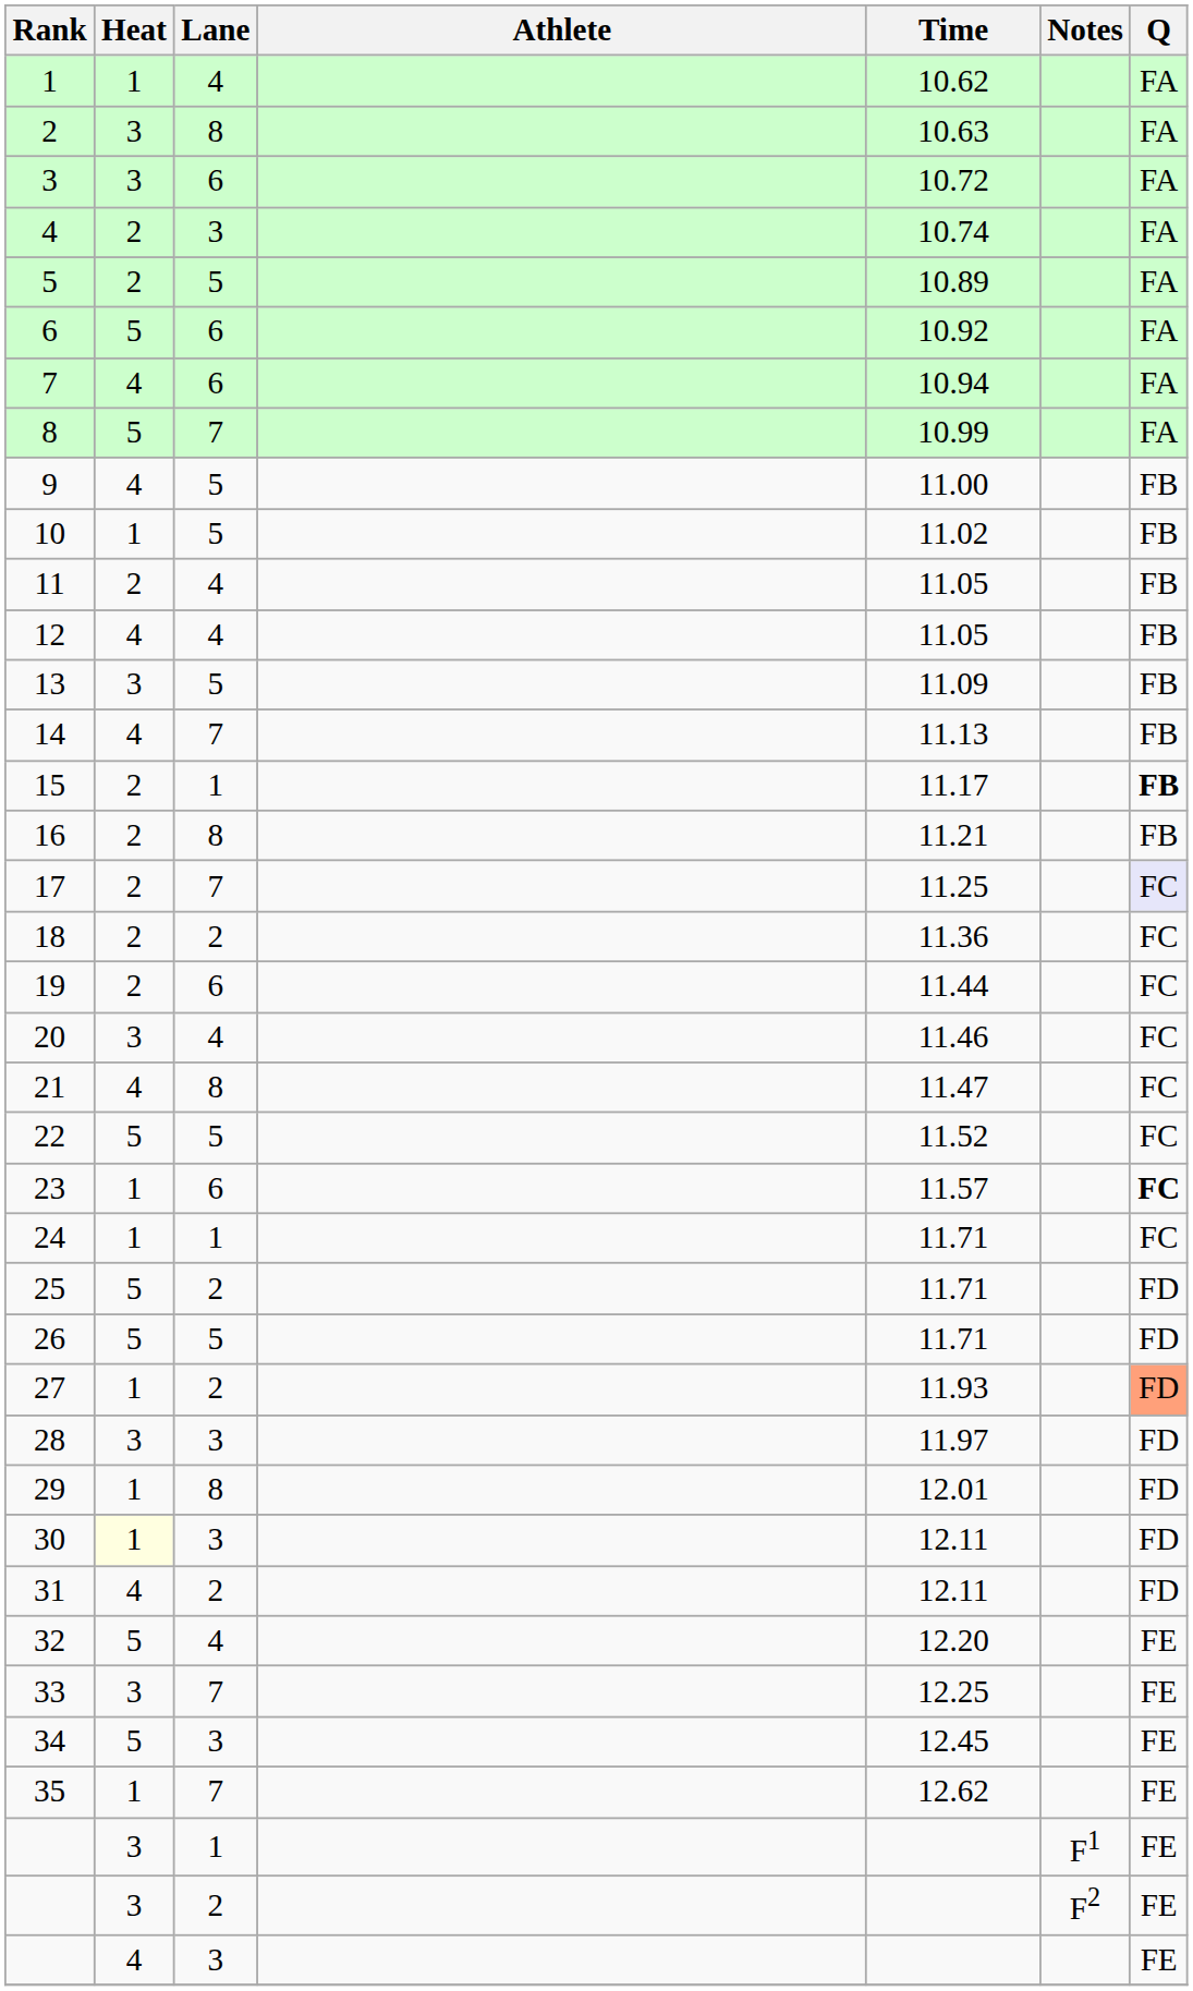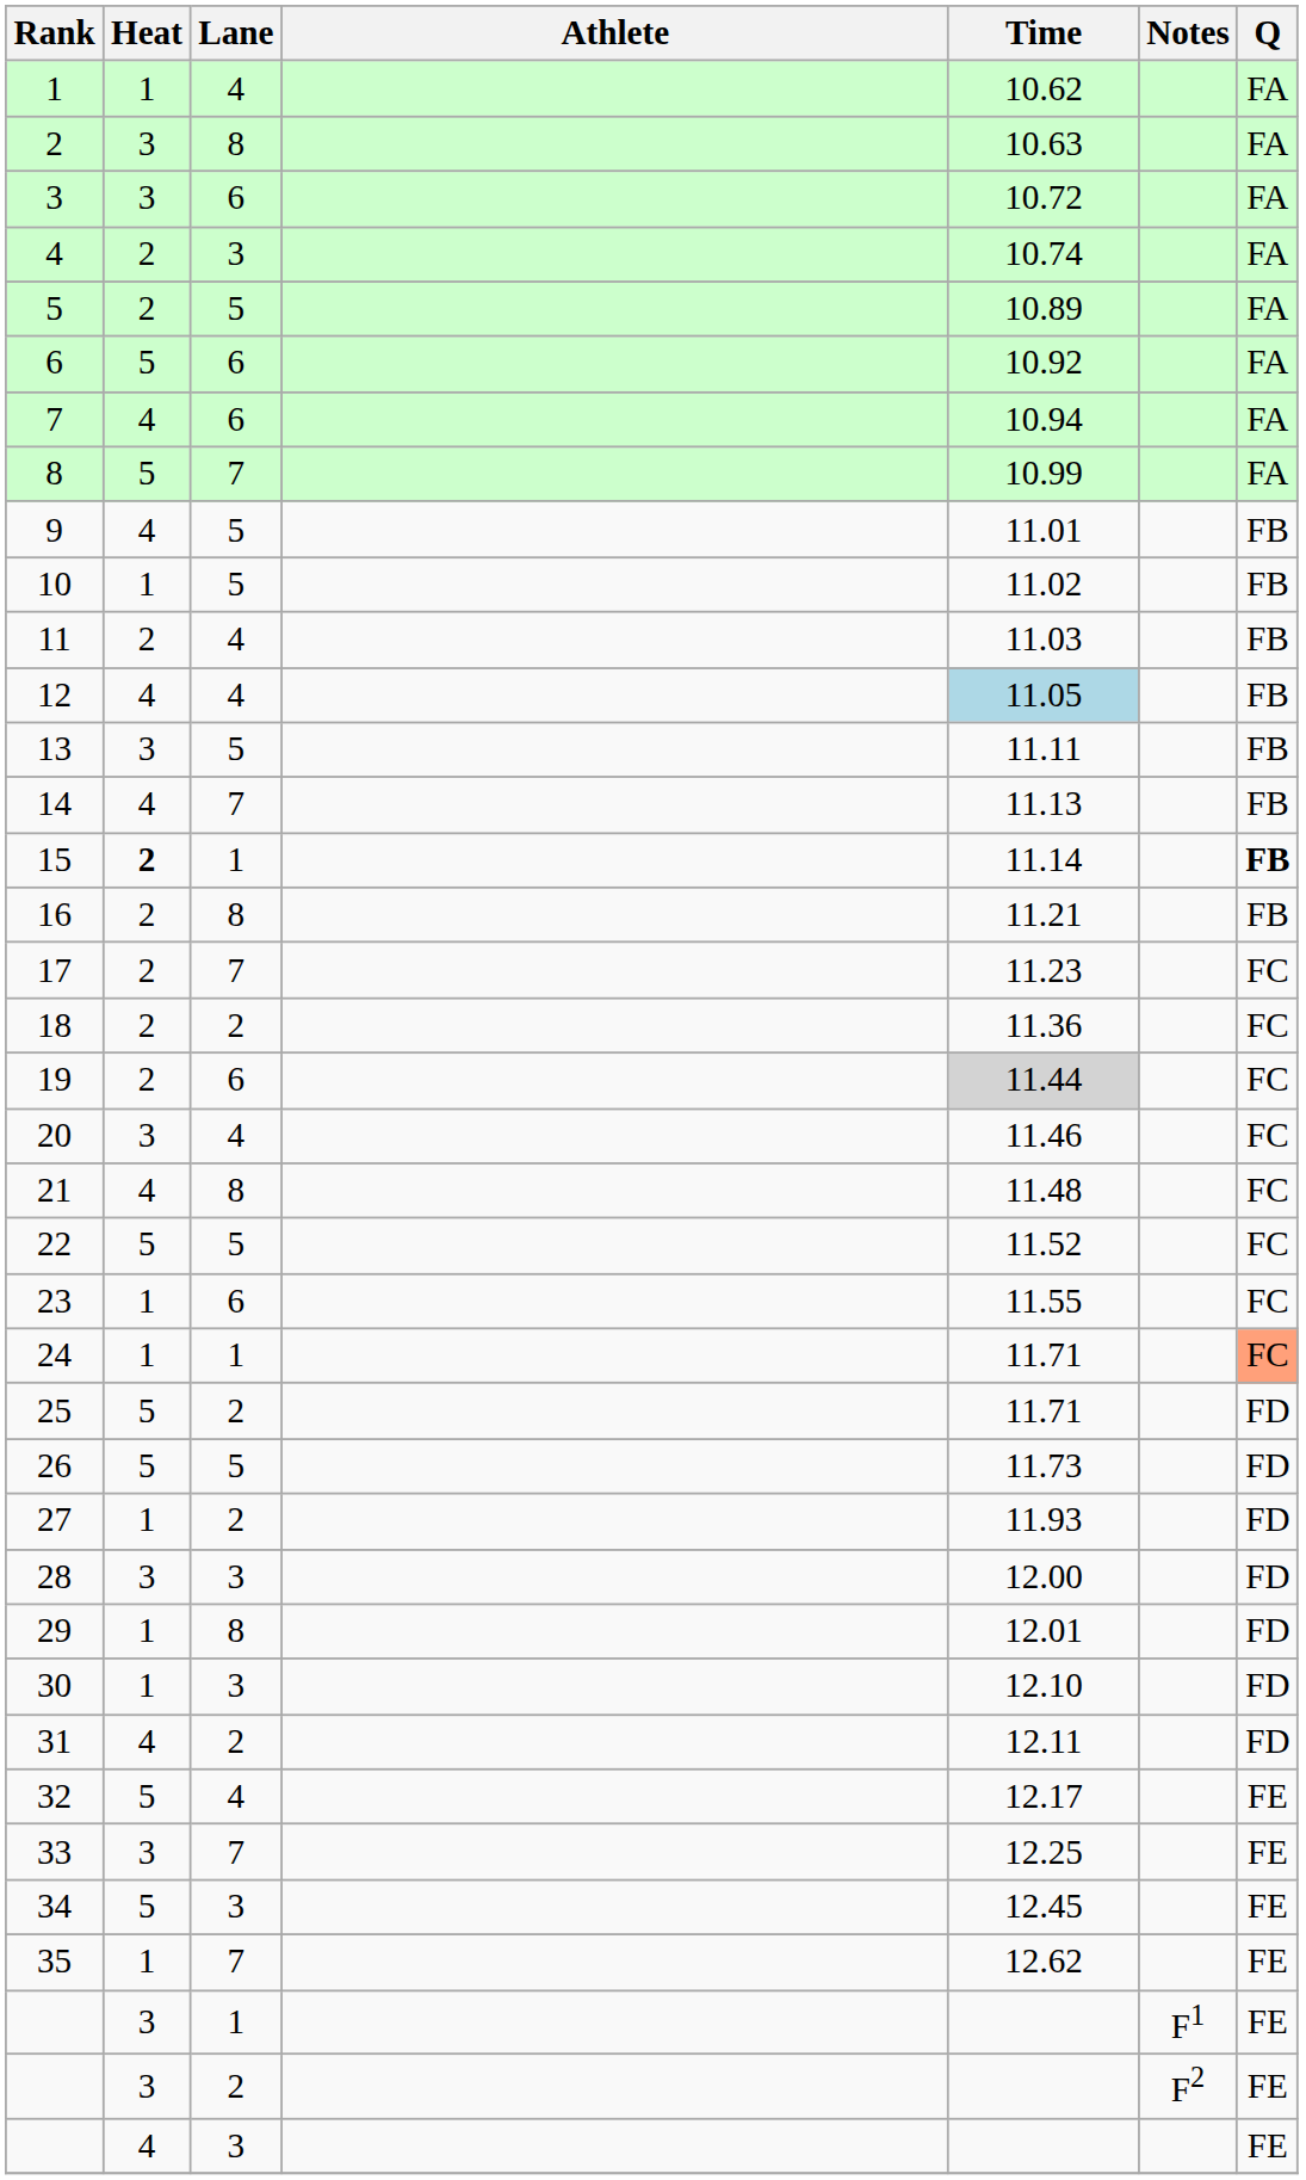 <table class="wikitable sortable" style="text-align:center">
 <tr>
 <th>Rank</th>
 <th>Heat</th>
 <th>Lane</th>
 <th width=300>Athlete</th>
 <th width=80>Time</th>
 <th>Notes</th>
 <th>Q</th>
 </tr>
 <tr bgcolor=ccffcc>
 <td>1</td>
 <td>1</td>
 <td>4</td>
 <td align=left></td>
 <td>10.62</td>
 <td></td>
 <td>FA</td>
 </tr>
 <tr bgcolor=ccffcc>
 <td>2</td>
 <td>3</td>
 <td>8</td>
 <td align=left></td>
 <td>10.63</td>
 <td></td>
 <td>FA</td>
 </tr>
 <tr bgcolor=ccffcc>
 <td>3</td>
 <td>3</td>
 <td>6</td>
 <td align=left></td>
 <td>10.72</td>
 <td></td>
 <td>FA</td>
 </tr>
 <tr bgcolor=ccffcc>
 <td>4</td>
 <td>2</td>
 <td>3</td>
 <td align=left></td>
 <td>10.74</td>
 <td></td>
 <td>FA</td>
 </tr>
 <tr bgcolor=ccffcc>
 <td>5</td>
 <td>2</td>
 <td>5</td>
 <td align=left></td>
 <td>10.89</td>
 <td></td>
 <td>FA</td>
 </tr>
 <tr bgcolor=ccffcc>
 <td>6</td>
 <td>5</td>
 <td>6</td>
 <td align=left></td>
 <td>10.92</td>
 <td></td>
 <td>FA</td>
 </tr>
 <tr bgcolor=ccffcc>
 <td>7</td>
 <td>4</td>
 <td>6</td>
 <td align=left></td>
 <td>10.94</td>
 <td></td>
 <td>FA</td>
 </tr>
 <tr bgcolor=ccffcc>
 <td>8</td>
 <td>5</td>
 <td>7</td>
 <td align=left></td>
 <td>10.99</td>
 <td></td>
 <td>FA</td>
 </tr>
 <tr>
 <td>9</td>
 <td>4</td>
 <td>5</td>
 <td align=left></td>
-<td>11.00</td>
+<td>11.01</td>
 <td></td>
 <td>FB</td>
 </tr>
 <tr>
 <td>10</td>
 <td>1</td>
 <td>5</td>
 <td align=left></td>
 <td>11.02</td>
 <td></td>
 <td>FB</td>
 </tr>
 <tr>
 <td>11</td>
 <td>2</td>
 <td>4</td>
 <td align=left></td>
-<td>11.05</td>
+<td>11.03</td>
 <td></td>
 <td>FB</td>
 </tr>
 <tr>
 <td>12</td>
 <td>4</td>
 <td>4</td>
 <td align=left></td>
-<td>11.05</td>
+<td style="background: lightblue;">11.05</td>
 <td></td>
 <td>FB</td>
 </tr>
 <tr>
 <td>13</td>
 <td>3</td>
 <td>5</td>
 <td align=left></td>
-<td>11.09</td>
+<td>11.11</td>
 <td></td>
 <td>FB</td>
 </tr>
 <tr>
 <td>14</td>
 <td>4</td>
 <td>7</td>
 <td align=left></td>
 <td>11.13</td>
 <td></td>
 <td>FB</td>
 </tr>
 <tr>
 <td>15</td>
-<td>2</td>
+<td><strong>2</strong></td>
 <td>1</td>
 <td align=left></td>
-<td>11.17</td>
+<td>11.14</td>
 <td></td>
 <td><strong>FB</strong></td>
 </tr>
 <tr>
 <td>16</td>
 <td>2</td>
 <td>8</td>
 <td align=left></td>
 <td>11.21</td>
 <td></td>
 <td>FB</td>
 </tr>
 <tr>
 <td>17</td>
 <td>2</td>
 <td>7</td>
 <td align=left></td>
-<td>11.25</td>
+<td>11.23</td>
 <td></td>
-<td style="background: lavender;">FC</td>
+<td>FC</td>
 </tr>
 <tr>
 <td>18</td>
 <td>2</td>
 <td>2</td>
 <td align=left></td>
 <td>11.36</td>
 <td></td>
 <td>FC</td>
 </tr>
 <tr>
 <td>19</td>
 <td>2</td>
 <td>6</td>
 <td align=left></td>
-<td>11.44</td>
+<td style="background: lightgrey;">11.44</td>
 <td></td>
 <td>FC</td>
 </tr>
 <tr>
 <td>20</td>
 <td>3</td>
 <td>4</td>
 <td align=left></td>
 <td>11.46</td>
 <td></td>
 <td>FC</td>
 </tr>
 <tr>
 <td>21</td>
 <td>4</td>
 <td>8</td>
 <td align=left></td>
-<td>11.47</td>
+<td>11.48</td>
 <td></td>
 <td>FC</td>
 </tr>
 <tr>
 <td>22</td>
 <td>5</td>
 <td>5</td>
 <td align=left></td>
 <td>11.52</td>
 <td></td>
 <td>FC</td>
 </tr>
 <tr>
 <td>23</td>
 <td>1</td>
 <td>6</td>
 <td align=left></td>
-<td>11.57</td>
+<td>11.55</td>
 <td></td>
-<td><strong>FC</strong></td>
+<td>FC</td>
 </tr>
 <tr>
 <td>24</td>
 <td>1</td>
 <td>1</td>
 <td align=left></td>
 <td>11.71</td>
 <td></td>
-<td>FC</td>
+<td style="background: lightsalmon;">FC</td>
 </tr>
 <tr>
 <td>25</td>
 <td>5</td>
 <td>2</td>
 <td align=left></td>
 <td>11.71</td>
 <td></td>
 <td>FD</td>
 </tr>
 <tr>
 <td>26</td>
 <td>5</td>
 <td>5</td>
 <td align=left></td>
-<td>11.71</td>
+<td>11.73</td>
 <td></td>
 <td>FD</td>
 </tr>
 <tr>
 <td>27</td>
 <td>1</td>
 <td>2</td>
 <td align=left></td>
 <td>11.93</td>
 <td></td>
-<td style="background: lightsalmon;">FD</td>
+<td>FD</td>
 </tr>
 <tr>
 <td>28</td>
 <td>3</td>
 <td>3</td>
 <td align=left></td>
-<td>11.97</td>
+<td>12.00</td>
 <td></td>
 <td>FD</td>
 </tr>
 <tr>
 <td>29</td>
 <td>1</td>
 <td>8</td>
 <td align=left></td>
 <td>12.01</td>
 <td></td>
 <td>FD</td>
 </tr>
 <tr>
 <td>30</td>
-<td style="background: lightyellow;">1</td>
+<td>1</td>
 <td>3</td>
 <td align=left></td>
-<td>12.11</td>
+<td>12.10</td>
 <td></td>
 <td>FD</td>
 </tr>
 <tr>
 <td>31</td>
 <td>4</td>
 <td>2</td>
 <td align=left></td>
 <td>12.11</td>
 <td></td>
 <td>FD</td>
 </tr>
 <tr>
 <td>32</td>
 <td>5</td>
 <td>4</td>
 <td align=left></td>
-<td>12.20</td>
+<td>12.17</td>
 <td></td>
 <td>FE</td>
 </tr>
 <tr>
 <td>33</td>
 <td>3</td>
 <td>7</td>
 <td align=left></td>
 <td>12.25</td>
 <td></td>
 <td>FE</td>
 </tr>
 <tr>
 <td>34</td>
 <td>5</td>
 <td>3</td>
 <td align=left></td>
 <td>12.45</td>
 <td></td>
 <td>FE</td>
 </tr>
 <tr>
 <td>35</td>
 <td>1</td>
 <td>7</td>
 <td align=left></td>
 <td>12.62</td>
 <td></td>
 <td>FE</td>
 </tr>
 <tr>
 <td></td>
 <td>3</td>
 <td>1</td>
 <td align=left></td>
 <td></td>
 <td>F<sup>1</sup></td>
 <td>FE</td>
 </tr>
 <tr>
 <td></td>
 <td>3</td>
 <td>2</td>
 <td align=left></td>
 <td></td>
 <td>F<sup>2</sup></td>
 <td>FE</td>
 </tr>
 <tr>
 <td></td>
 <td>4</td>
 <td>3</td>
 <td align=left></td>
 <td></td>
 <td></td>
 <td>FE</td>
 </tr>
 <tr>
 </tr>
 </table>
